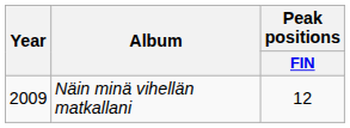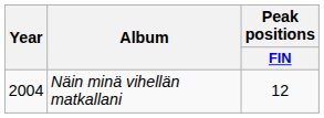 <table class="wikitable">
 <tr>
 <th align="center" rowspan="2" width="10">Year</th>
 <th align="center" rowspan="2" width="190">Album</th>
 <th align="center" colspan="1" width="20">Peak positions</th>
 </tr>
 <tr>
 <th scope="col" style="width:3em;font-size:90%;"><a href='#'>FIN</a><br></th>
 </tr>
 <tr>
-<td style="text-align:center;">2009</td>
+<td style="text-align:center;">2004</td>
 <td><em>Näin minä vihellän matkallani</em></td>
 <td style="text-align:center;">12</td>
 </tr>
 </table>
